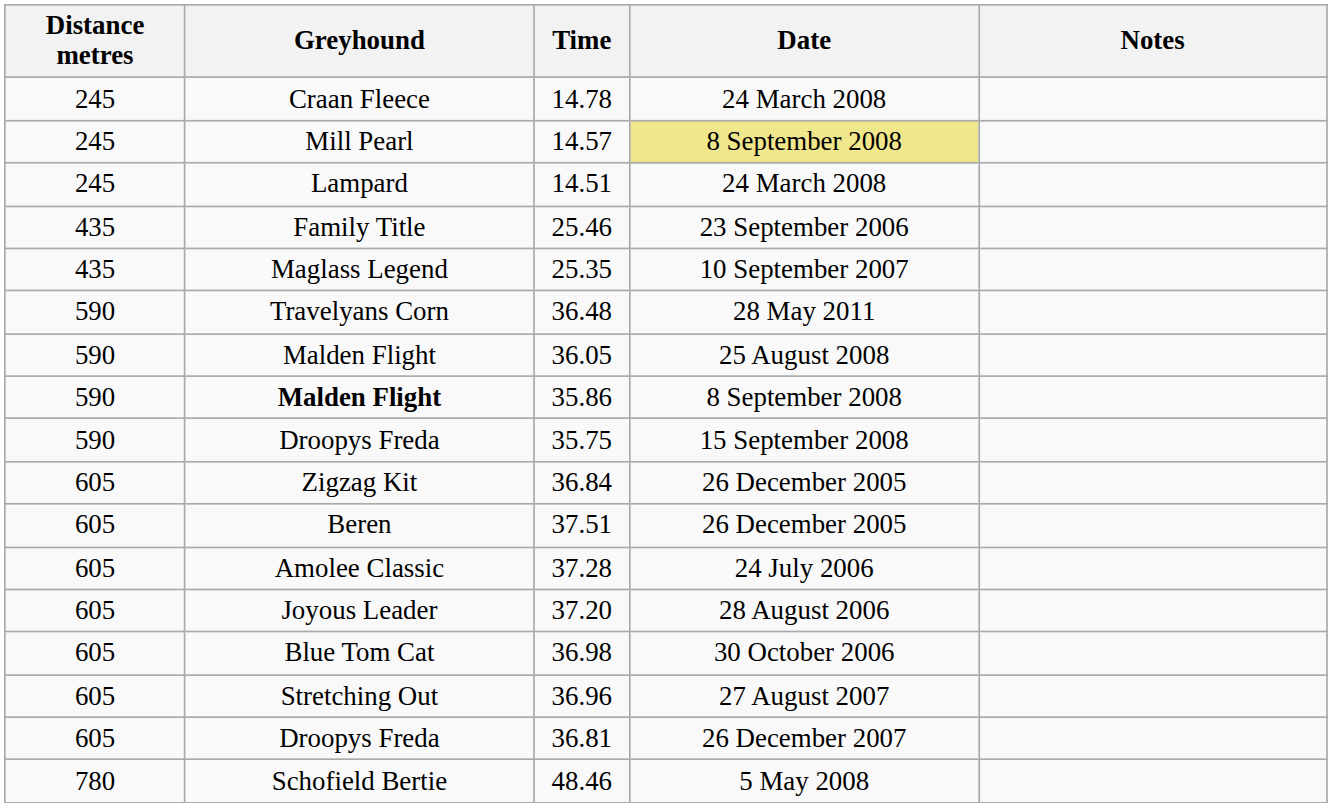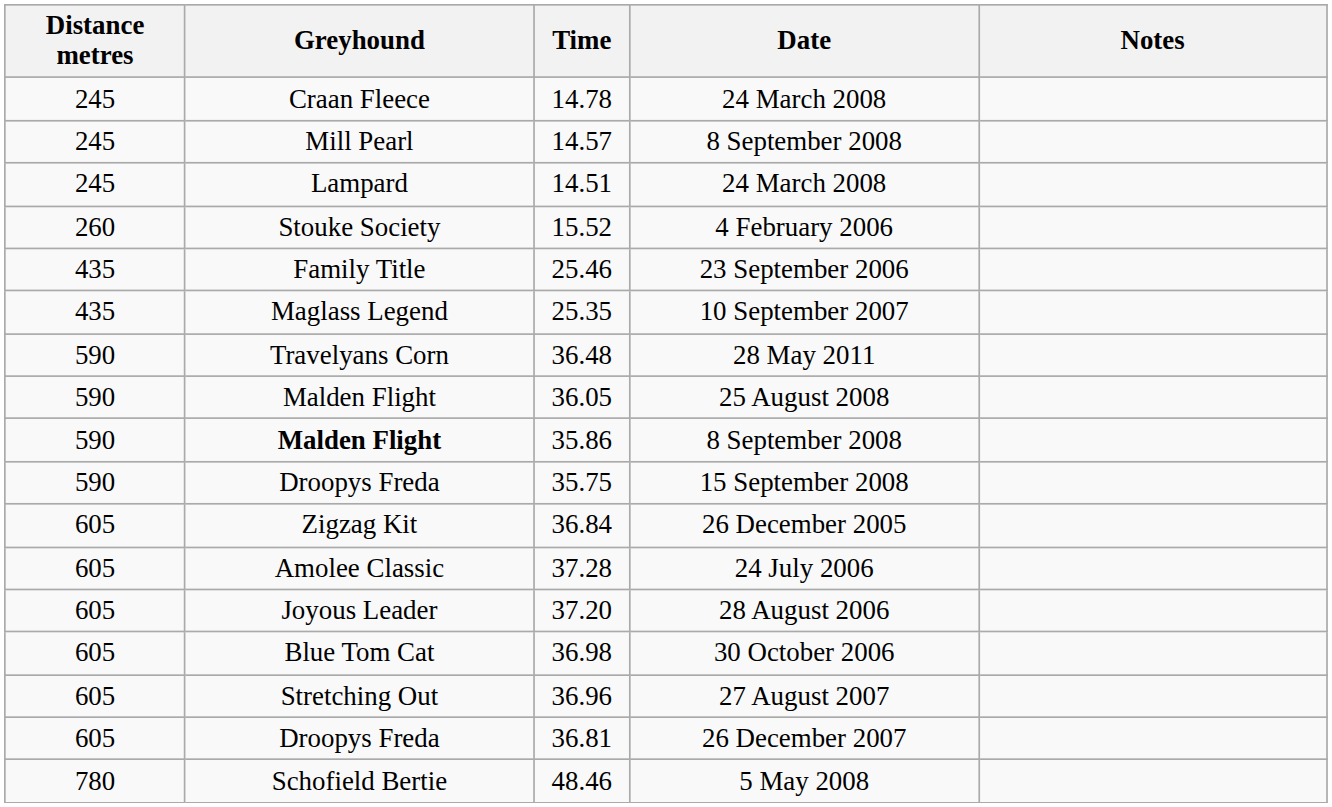 <table class="wikitable" style="font-size: 100%">
 <tr>
 <th width=100>Distance<br>metres</th>
 <th width=200>Greyhound</th>
 <th width=50>Time</th>
 <th width=200>Date</th>
 <th width=200>Notes</th>
 </tr>
 <tr align=center>
 <td>245</td>
 <td>Craan Fleece</td>
 <td>14.78</td>
 <td>24 March 2008</td>
 <td></td>
 </tr>
 <tr align=center>
 <td>245</td>
 <td>Mill Pearl</td>
 <td>14.57</td>
-<td style="background: khaki;">8 September 2008</td>
+<td>8 September 2008</td>
 <td></td>
 </tr>
 <tr align=center>
 <td>245</td>
 <td>Lampard</td>
 <td>14.51</td>
 <td>24 March 2008</td>
+<td></td>
+</tr>
+<tr align=center>
+<td>260</td>
+<td>Stouke Society</td>
+<td>15.52</td>
+<td>4 February 2006</td>
 <td></td>
 </tr>
 <tr align=center>
 <td>435</td>
 <td>Family Title</td>
 <td>25.46</td>
 <td>23 September 2006</td>
 <td></td>
 </tr>
 <tr align=center>
 <td>435</td>
 <td>Maglass Legend</td>
 <td>25.35</td>
 <td>10 September 2007</td>
 <td></td>
 </tr>
 <tr align=center>
 <td>590</td>
 <td>Travelyans Corn</td>
 <td>36.48</td>
 <td>28 May 2011</td>
 <td></td>
 </tr>
 <tr align=center>
 <td>590</td>
 <td>Malden Flight</td>
 <td>36.05</td>
 <td>25 August 2008</td>
 <td></td>
 </tr>
 <tr align=center>
 <td>590</td>
 <td><strong>Malden Flight</strong></td>
 <td>35.86</td>
 <td>8 September 2008</td>
 <td></td>
 </tr>
 <tr align=center>
 <td>590</td>
 <td>Droopys Freda</td>
 <td>35.75</td>
 <td>15 September 2008</td>
 <td></td>
 </tr>
 <tr align=center>
 <td>605</td>
 <td>Zigzag Kit</td>
 <td>36.84</td>
 <td>26 December 2005</td>
 <td></td>
 </tr>
 <tr align=center>
 <td>605</td>
-<td>Beren</td>
-<td>37.51</td>
-<td>26 December 2005</td>
-<td></td>
-</tr>
-<tr align=center>
-<td>605</td>
 <td>Amolee Classic</td>
 <td>37.28</td>
 <td>24 July 2006</td>
 <td></td>
 </tr>
 <tr align=center>
 <td>605</td>
 <td>Joyous Leader</td>
 <td>37.20</td>
 <td>28 August 2006</td>
 <td></td>
 </tr>
 <tr align=center>
 <td>605</td>
 <td>Blue Tom Cat</td>
 <td>36.98</td>
 <td>30 October 2006</td>
 <td></td>
 </tr>
 <tr align=center>
 <td>605</td>
 <td>Stretching Out</td>
 <td>36.96</td>
 <td>27 August 2007</td>
 <td></td>
 </tr>
 <tr align=center>
 <td>605</td>
 <td>Droopys Freda</td>
 <td>36.81</td>
 <td>26 December 2007</td>
 <td></td>
 </tr>
 <tr align=center>
 <td>780</td>
 <td>Schofield Bertie</td>
 <td>48.46</td>
 <td>5 May 2008</td>
 <td></td>
 </tr>
 </table>
